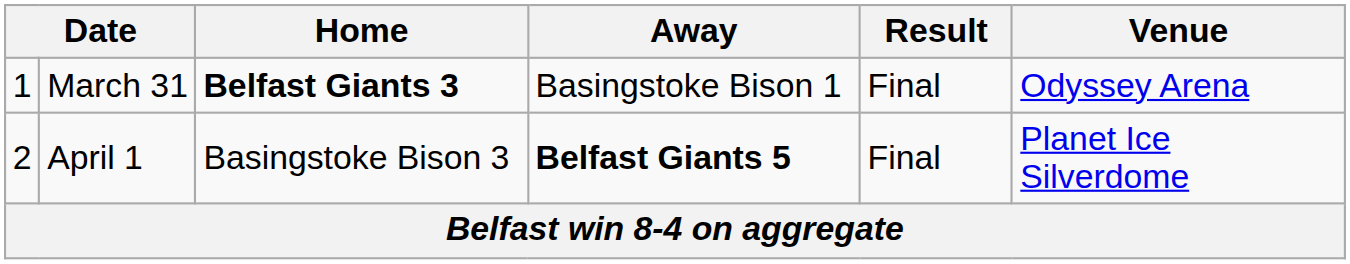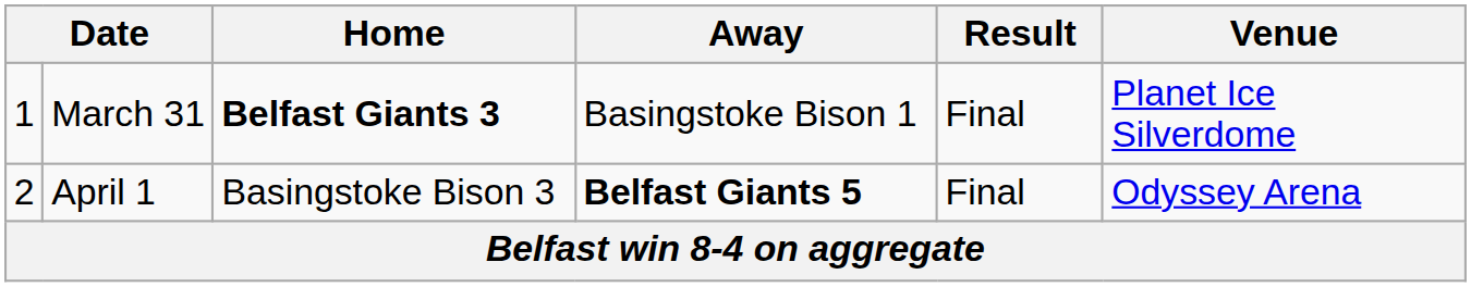 <table class="wikitable">
 <tr>
 <th colspan=2 width=75>Date</th>
 <th width=150>Home</th>
 <th width=150>Away</th>
 <th width=65>Result</th>
 <th width=150>Venue</th>
 </tr>
 <tr>
 <td>1</td>
 <td>March 31</td>
 <td><strong>Belfast Giants 3</strong></td>
 <td>Basingstoke Bison 1</td>
 <td>Final</td>
-<td><a href='#'>Odyssey Arena</a></td>
+<td><a href='#'>Planet Ice Silverdome</a></td>
 </tr>
 <tr>
 <td>2</td>
 <td>April 1</td>
 <td>Basingstoke Bison 3</td>
 <td><strong>Belfast Giants 5</strong></td>
 <td>Final</td>
-<td><a href='#'>Planet Ice Silverdome</a></td>
+<td><a href='#'>Odyssey Arena</a></td>
 </tr>
 <tr>
 <th colspan=8><strong><em>Belfast win 8-4 on aggregate</em></strong></th>
 </tr>
 </table>
